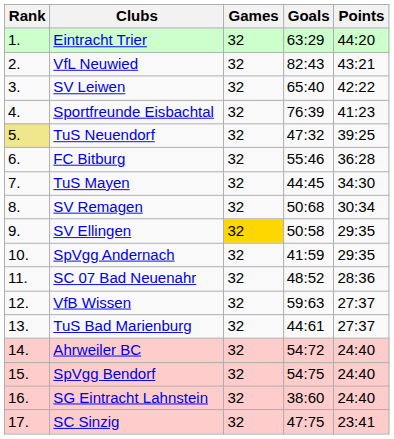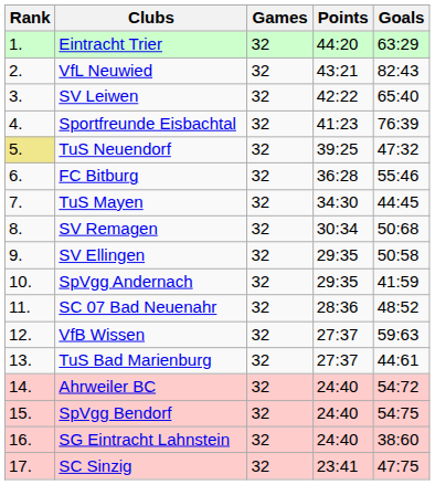 <table class="wikitable" style="width:410px;">
 <tr>
 <th>Rank</th>
 <th>Clubs</th>
 <th>Games</th>
+<th>Points</th>
 <th>Goals</th>
-<th>Points</th>
 </tr>
 <tr bgcolor="ccffcc">
 <td>1.</td>
 <td><a href='#'>Eintracht Trier</a></td>
 <td>32</td>
+<td>44:20</td>
 <td>63:29</td>
-<td>44:20</td>
 </tr>
 <tr>
 <td>2.</td>
 <td><a href='#'>VfL Neuwied</a></td>
 <td>32</td>
+<td>43:21</td>
 <td>82:43</td>
-<td>43:21</td>
 </tr>
 <tr>
 <td>3.</td>
 <td><a href='#'>SV Leiwen</a></td>
 <td>32</td>
+<td>42:22</td>
 <td>65:40</td>
-<td>42:22</td>
 </tr>
 <tr>
 <td>4.</td>
 <td><a href='#'>Sportfreunde Eisbachtal</a></td>
 <td>32</td>
+<td>41:23</td>
 <td>76:39</td>
-<td>41:23</td>
 </tr>
 <tr>
 <td style="background: khaki;">5.</td>
 <td><a href='#'>TuS Neuendorf</a></td>
 <td>32</td>
+<td>39:25</td>
 <td>47:32</td>
-<td>39:25</td>
 </tr>
 <tr>
 <td>6.</td>
 <td><a href='#'>FC Bitburg</a></td>
 <td>32</td>
+<td>36:28</td>
 <td>55:46</td>
-<td>36:28</td>
 </tr>
 <tr>
 <td>7.</td>
 <td><a href='#'>TuS Mayen</a></td>
 <td>32</td>
+<td>34:30</td>
 <td>44:45</td>
-<td>34:30</td>
 </tr>
 <tr>
 <td>8.</td>
 <td><a href='#'>SV Remagen</a></td>
 <td>32</td>
+<td>30:34</td>
 <td>50:68</td>
-<td>30:34</td>
 </tr>
 <tr>
 <td>9.</td>
 <td><a href='#'>SV Ellingen</a></td>
-<td style="background: gold;">32</td>
+<td>32</td>
+<td>29:35</td>
 <td>50:58</td>
-<td>29:35</td>
 </tr>
 <tr>
 <td>10.</td>
 <td><a href='#'>SpVgg Andernach</a></td>
 <td>32</td>
+<td>29:35</td>
 <td>41:59</td>
-<td>29:35</td>
 </tr>
 <tr>
 <td>11.</td>
 <td><a href='#'>SC 07 Bad Neuenahr</a></td>
 <td>32</td>
+<td>28:36</td>
 <td>48:52</td>
-<td>28:36</td>
 </tr>
 <tr>
 <td>12.</td>
 <td><a href='#'>VfB Wissen</a></td>
 <td>32</td>
+<td>27:37</td>
 <td>59:63</td>
-<td>27:37</td>
 </tr>
 <tr>
 <td>13.</td>
 <td><a href='#'>TuS Bad Marienburg</a></td>
 <td>32</td>
+<td>27:37</td>
 <td>44:61</td>
-<td>27:37</td>
 </tr>
 <tr bgcolor="#ffcccc">
 <td>14.</td>
 <td><a href='#'>Ahrweiler BC</a></td>
 <td>32</td>
+<td>24:40</td>
 <td>54:72</td>
-<td>24:40</td>
 </tr>
 <tr bgcolor="#ffcccc">
 <td>15.</td>
 <td><a href='#'>SpVgg Bendorf</a></td>
 <td>32</td>
+<td>24:40</td>
 <td>54:75</td>
-<td>24:40</td>
 </tr>
 <tr bgcolor="#ffcccc">
 <td>16.</td>
 <td><a href='#'>SG Eintracht Lahnstein</a></td>
 <td>32</td>
+<td>24:40</td>
 <td>38:60</td>
-<td>24:40</td>
 </tr>
 <tr bgcolor="#ffcccc">
 <td>17.</td>
 <td><a href='#'>SC Sinzig</a></td>
 <td>32</td>
+<td>23:41</td>
 <td>47:75</td>
-<td>23:41</td>
 </tr>
 </table>
